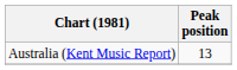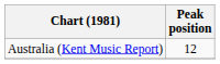 <table class="wikitable sortable">
 <tr>
 <th>Chart (1981)</th>
 <th>Peak<br>position</th>
 </tr>
 <tr>
 <td>Australia (<a href='#'>Kent Music Report</a>)</td>
-<td style="text-align:center;">13</td>
+<td style="text-align:center;">12</td>
 </tr>
 <tr>
 </tr>
 <tr>
 </tr>
 <tr>
 </tr>
 <tr>
 </tr>
 <tr>
 </tr>
 <tr>
 </tr>
 </table>
